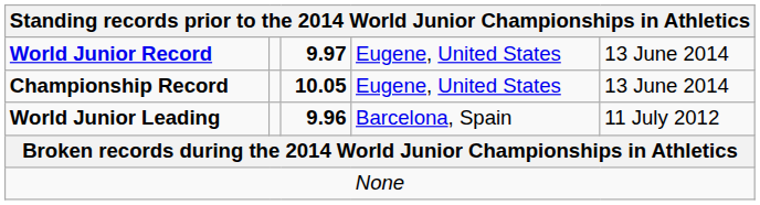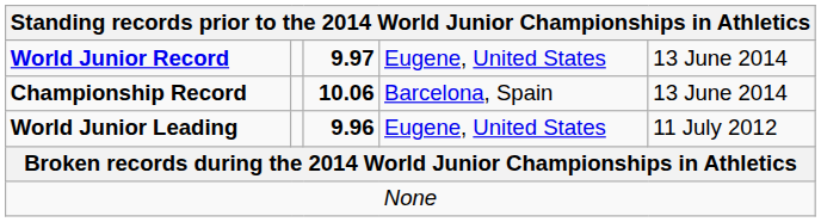 <table class="wikitable">
 <tr>
 <th colspan="5">Standing records prior to the 2014 World Junior Championships in Athletics</th>
 </tr>
 <tr>
 <td><strong><a href='#'>World Junior Record</a></strong></td>
 <td></td>
 <td align=right><strong>9.97</strong></td>
 <td><a href='#'>Eugene</a>, <a href='#'>United States</a></td>
 <td>13 June 2014</td>
 </tr>
 <tr>
 <td><strong>Championship Record</strong></td>
 <td></td>
-<td align=right><strong>10.05</strong></td>
-<td><a href='#'>Eugene</a>, <a href='#'>United States</a></td>
+<td align=right><strong>10.06</strong></td>
+<td><a href='#'>Barcelona</a>, Spain</td>
 <td>13 June 2014</td>
 </tr>
 <tr>
 <td><strong>World Junior Leading</strong></td>
 <td></td>
 <td align=right><strong>9.96</strong></td>
-<td><a href='#'>Barcelona</a>, Spain</td>
+<td><a href='#'>Eugene</a>, <a href='#'>United States</a></td>
 <td>11 July 2012</td>
 </tr>
 <tr>
 <th colspan="5">Broken records during the 2014 World Junior Championships in Athletics</th>
 </tr>
 <tr>
 <td colspan=5 align=center><em>None</em></td>
 </tr>
 </table>
